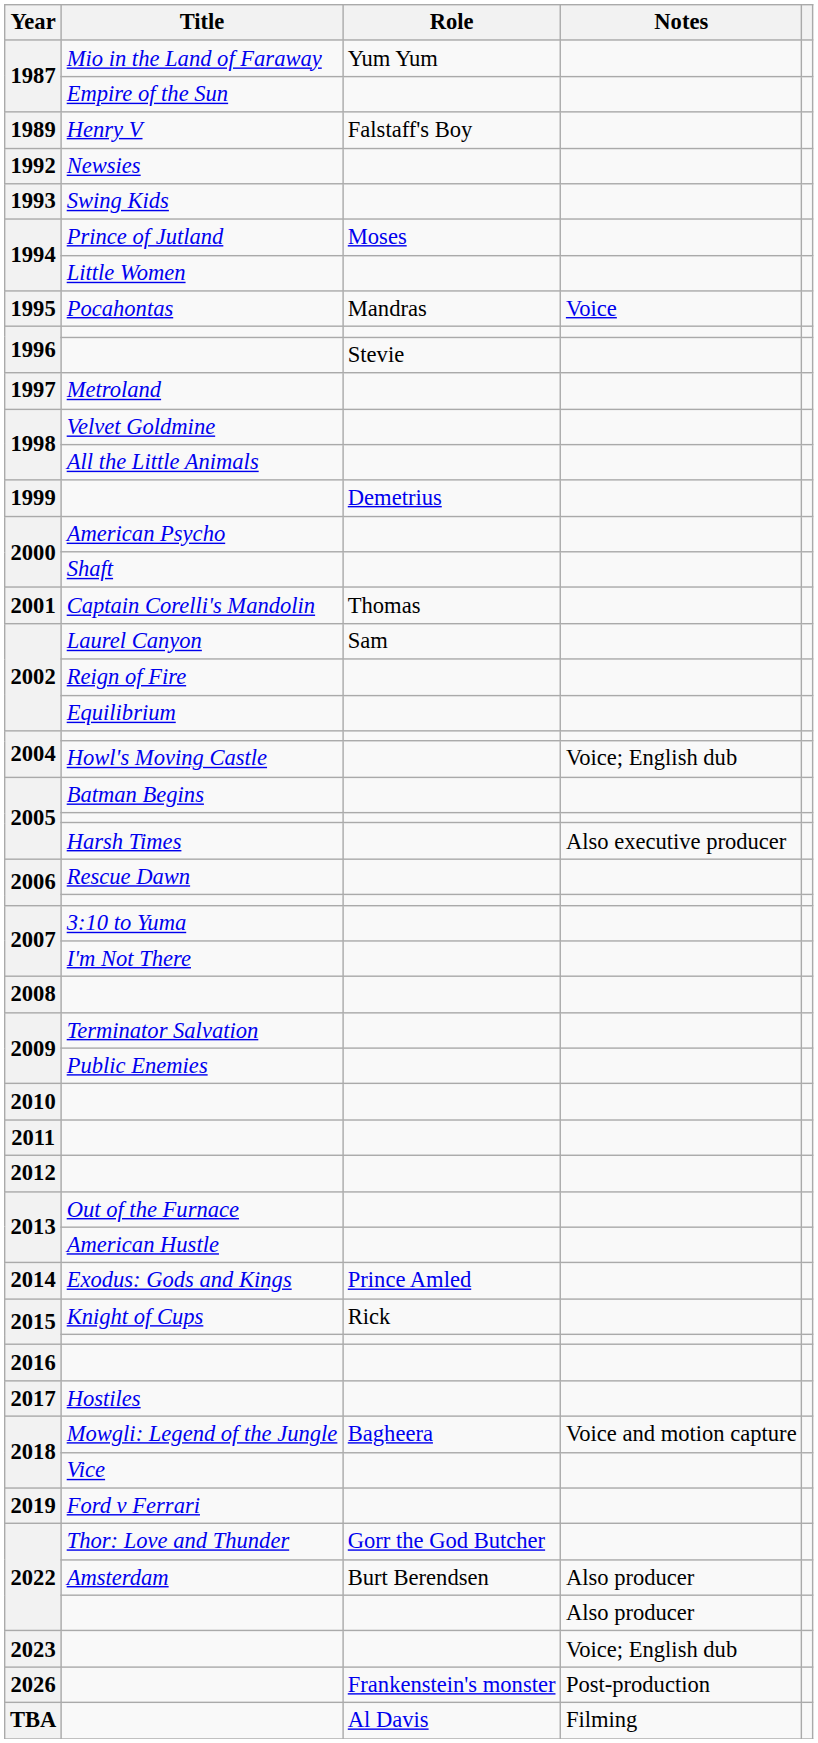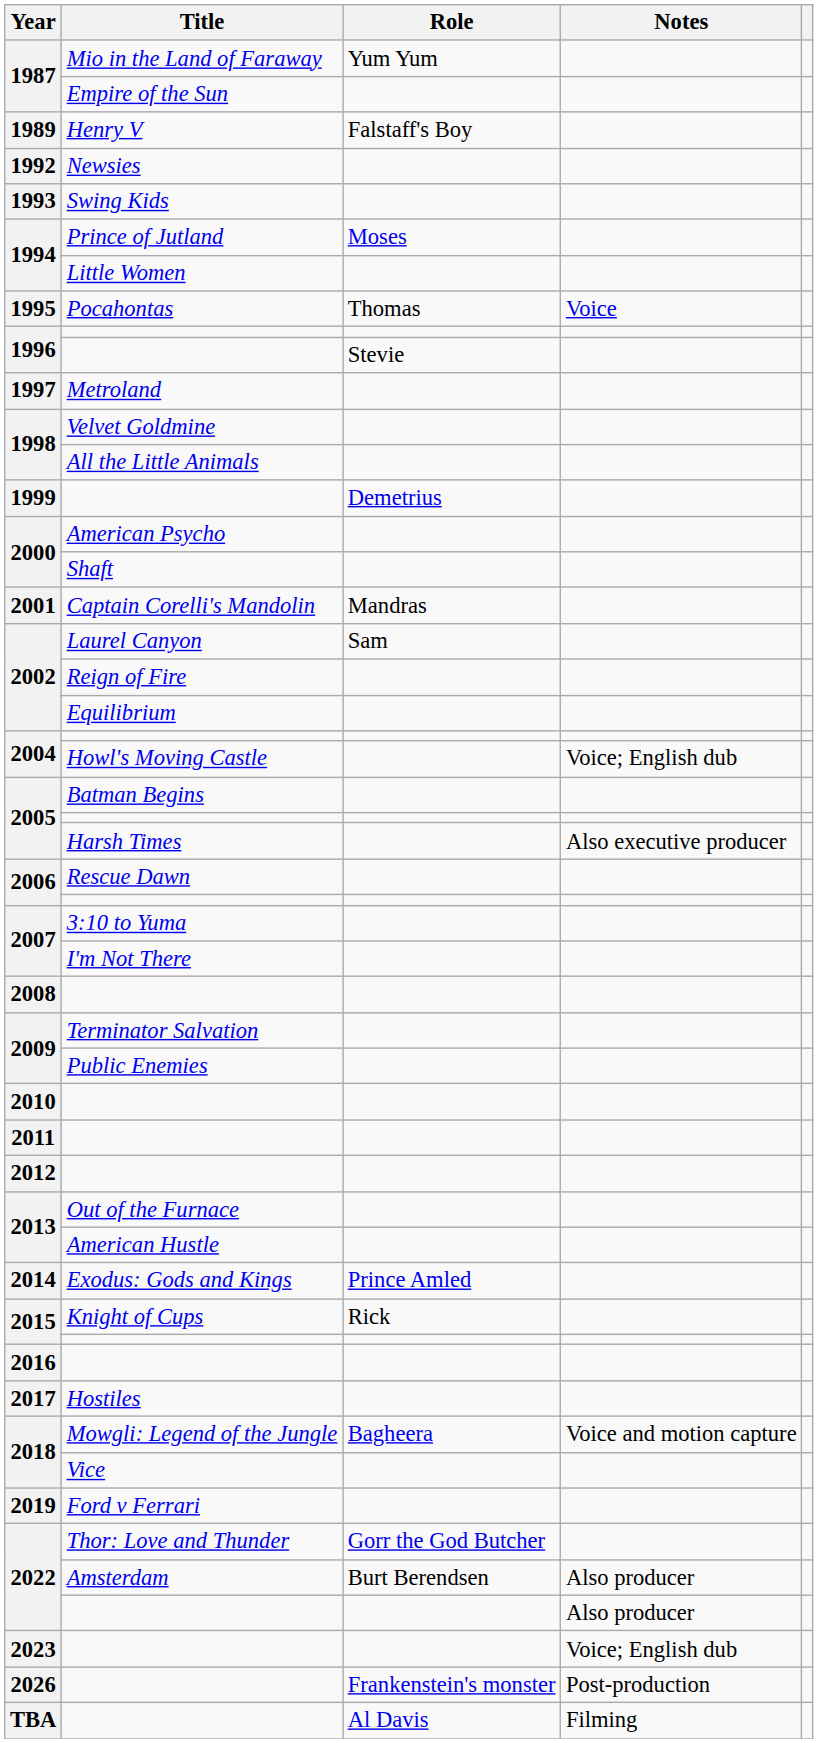 <table class="wikitable plainrowheaders sortable" style="margin-right: 0;">
 <tr>
 <th scope="col">Year</th>
 <th scope="col">Title</th>
 <th scope="col">Role</th>
 <th scope="col" class="unsortable">Notes</th>
 <th scope="col" class="unsortable"></th>
 </tr>
 <tr>
 <th scope="row" rowspan="2">1987</th>
 <td><em><a href='#'>Mio in the Land of Faraway</a></em></td>
 <td>Yum Yum</td>
 <td></td>
 <td style="text-align:center;"></td>
 </tr>
 <tr>
 <td><em><a href='#'>Empire of the Sun</a></em></td>
 <td></td>
 <td></td>
 <td style="text-align:center;"></td>
 </tr>
 <tr>
 <th scope="row">1989</th>
 <td><em><a href='#'>Henry V</a></em></td>
 <td>Falstaff's Boy</td>
 <td></td>
 <td style="text-align:center;"></td>
 </tr>
 <tr>
 <th scope="row">1992</th>
 <td><em><a href='#'>Newsies</a></em></td>
 <td></td>
 <td></td>
 <td style="text-align:center;"></td>
 </tr>
 <tr>
 <th scope="row">1993</th>
 <td><em><a href='#'>Swing Kids</a></em></td>
 <td></td>
 <td></td>
 <td style="text-align:center;"></td>
 </tr>
 <tr>
 <th scope="row" rowspan="2">1994</th>
 <td><em><a href='#'>Prince of Jutland</a></em></td>
 <td><a href='#'>Moses</a></td>
 <td></td>
 <td style="text-align:center;"></td>
 </tr>
 <tr>
 <td><em><a href='#'>Little Women</a></em></td>
 <td></td>
 <td></td>
 <td style="text-align:center;"></td>
 </tr>
 <tr>
 <th scope="row">1995</th>
 <td><em><a href='#'>Pocahontas</a></em></td>
-<td>Mandras</td>
+<td>Thomas</td>
 <td><a href='#'>Voice</a></td>
 <td style="text-align:center;"></td>
 </tr>
 <tr>
 <th scope="row" rowspan="2">1996</th>
 <td><em></em></td>
 <td></td>
 <td></td>
 <td style="text-align:center;"></td>
 </tr>
 <tr>
 <td><em></em></td>
 <td>Stevie</td>
 <td></td>
 <td style="text-align:center;"></td>
 </tr>
 <tr>
 <th scope="row">1997</th>
 <td><em><a href='#'>Metroland</a></em></td>
 <td></td>
 <td></td>
 <td style="text-align:center;"></td>
 </tr>
 <tr>
 <th scope="row" rowspan="2">1998</th>
 <td><em><a href='#'>Velvet Goldmine</a></em></td>
 <td></td>
 <td></td>
 <td style="text-align:center;"></td>
 </tr>
 <tr>
 <td><em><a href='#'>All the Little Animals</a></em></td>
 <td></td>
 <td></td>
 <td style="text-align:center;"></td>
 </tr>
 <tr>
 <th scope="row">1999</th>
 <td><em></em></td>
 <td><a href='#'>Demetrius</a></td>
 <td></td>
 <td style="text-align:center;"></td>
 </tr>
 <tr>
 <th scope="row" rowspan="2">2000</th>
 <td><em><a href='#'>American Psycho</a></em></td>
 <td></td>
 <td></td>
 <td style="text-align:center;"></td>
 </tr>
 <tr>
 <td><em><a href='#'>Shaft</a></em></td>
 <td></td>
 <td></td>
 <td style="text-align:center;"></td>
 </tr>
 <tr>
 <th scope="row">2001</th>
 <td><em><a href='#'>Captain Corelli's Mandolin</a></em></td>
-<td>Thomas</td>
+<td>Mandras</td>
 <td></td>
 <td style="text-align:center;"></td>
 </tr>
 <tr>
 <th scope="row" rowspan="3">2002</th>
 <td><em><a href='#'>Laurel Canyon</a></em></td>
 <td>Sam</td>
 <td></td>
 <td style="text-align:center;"></td>
 </tr>
 <tr>
 <td><em><a href='#'>Reign of Fire</a></em></td>
 <td></td>
 <td></td>
 <td style="text-align:center;"></td>
 </tr>
 <tr>
 <td><em><a href='#'>Equilibrium</a></em></td>
 <td></td>
 <td></td>
 <td style="text-align:center;"></td>
 </tr>
 <tr>
 <th scope="row" rowspan="2">2004</th>
 <td><em></em></td>
 <td></td>
 <td></td>
 <td style="text-align:center;"></td>
 </tr>
 <tr>
 <td><em><a href='#'>Howl's Moving Castle</a></em></td>
 <td></td>
 <td>Voice; English dub</td>
 <td style="text-align:center;"></td>
 </tr>
 <tr>
 <th scope="row" rowspan="3">2005</th>
 <td><em><a href='#'>Batman Begins</a></em></td>
 <td></td>
 <td></td>
 <td style="text-align:center;"></td>
 </tr>
 <tr>
 <td><em></em></td>
 <td></td>
 <td></td>
 <td style="text-align:center;"></td>
 </tr>
 <tr>
 <td><em><a href='#'>Harsh Times</a></em></td>
 <td></td>
 <td>Also executive producer</td>
 <td style="text-align:center;"></td>
 </tr>
 <tr>
 <th scope="row" rowspan="2">2006</th>
 <td><em><a href='#'>Rescue Dawn</a></em></td>
 <td></td>
 <td></td>
 <td style="text-align:center;"><br></td>
 </tr>
 <tr>
 <td><em></em></td>
 <td></td>
 <td></td>
 <td style="text-align:center;"></td>
 </tr>
 <tr>
 <th scope="row" rowspan="2">2007</th>
 <td><em><a href='#'>3:10 to Yuma</a></em></td>
 <td></td>
 <td></td>
 <td style="text-align:center;"></td>
 </tr>
 <tr>
 <td><em><a href='#'>I'm Not There</a></em></td>
 <td></td>
 <td></td>
 <td style="text-align:center;"></td>
 </tr>
 <tr>
 <th scope="row">2008</th>
 <td><em></em></td>
 <td></td>
 <td></td>
 <td style="text-align:center;"></td>
 </tr>
 <tr>
 <th scope="row" rowspan="2">2009</th>
 <td><em><a href='#'>Terminator Salvation</a></em></td>
 <td></td>
 <td></td>
 <td style="text-align:center;"></td>
 </tr>
 <tr>
 <td><em><a href='#'>Public Enemies</a></em></td>
 <td></td>
 <td></td>
 <td style="text-align:center;"></td>
 </tr>
 <tr>
 <th scope="row">2010</th>
 <td><em></em></td>
 <td></td>
 <td></td>
 <td style="text-align:center;"></td>
 </tr>
 <tr>
 <th scope="row">2011</th>
 <td><em></em></td>
 <td></td>
 <td></td>
 <td style="text-align:center;"></td>
 </tr>
 <tr>
 <th scope="row">2012</th>
 <td><em></em></td>
 <td></td>
 <td></td>
 <td style="text-align:center;"></td>
 </tr>
 <tr>
 <th scope="row" rowspan="2">2013</th>
 <td><em><a href='#'>Out of the Furnace</a></em></td>
 <td></td>
 <td></td>
 <td style="text-align:center;"></td>
 </tr>
 <tr>
 <td><em><a href='#'>American Hustle</a></em></td>
 <td></td>
 <td></td>
 <td style="text-align: center;"></td>
 </tr>
 <tr>
 <th scope="row">2014</th>
 <td><em><a href='#'>Exodus: Gods and Kings</a></em></td>
 <td><a href='#'>Prince Amled</a></td>
 <td></td>
 <td style="text-align:center;"></td>
 </tr>
 <tr>
 <th scope="row" rowspan="2">2015</th>
 <td><em><a href='#'>Knight of Cups</a></em></td>
 <td>Rick</td>
 <td></td>
 <td style="text-align:center;"></td>
 </tr>
 <tr>
 <td><em></em></td>
 <td></td>
 <td></td>
 <td style="text-align: center;"></td>
 </tr>
 <tr>
 <th scope="row">2016</th>
 <td><em></em></td>
 <td></td>
 <td></td>
 <td style="text-align: center;"></td>
 </tr>
 <tr>
 <th scope="row">2017</th>
 <td><em><a href='#'>Hostiles</a></em></td>
 <td></td>
 <td></td>
 <td style="text-align: center;"></td>
 </tr>
 <tr>
 <th scope="row" rowspan="2">2018</th>
 <td><em><a href='#'>Mowgli: Legend of the Jungle</a></em></td>
 <td><a href='#'>Bagheera</a></td>
 <td>Voice and motion capture</td>
 <td style="text-align: center;"></td>
 </tr>
 <tr>
 <td><em><a href='#'>Vice</a></em></td>
 <td></td>
 <td></td>
 <td style="text-align:center;"></td>
 </tr>
 <tr>
 <th scope="row">2019</th>
 <td><em><a href='#'>Ford v Ferrari</a></em></td>
 <td></td>
 <td></td>
 <td style="text-align:center;"></td>
 </tr>
 <tr>
 <th scope="row" rowspan="3">2022</th>
 <td><em><a href='#'>Thor: Love and Thunder</a></em></td>
 <td><a href='#'>Gorr the God Butcher</a></td>
 <td></td>
 <td style="text-align: center;"></td>
 </tr>
 <tr>
 <td><em><a href='#'>Amsterdam</a></em></td>
 <td>Burt Berendsen</td>
 <td>Also producer</td>
 <td style="text-align: center;"></td>
 </tr>
 <tr>
 <td><em></em></td>
 <td></td>
 <td>Also producer</td>
 <td style="text-align: center;"></td>
 </tr>
 <tr>
 <th scope="row">2023</th>
 <td><em></em></td>
 <td></td>
 <td>Voice; English dub</td>
 <td style="text-align: center;"></td>
 </tr>
 <tr>
 <th scope="row">2026</th>
 <td></td>
 <td><a href='#'>Frankenstein's monster</a></td>
 <td>Post-production</td>
 <td style="text-align: center;"></td>
 </tr>
 <tr>
 <th scope="row">TBA</th>
 <td></td>
 <td><a href='#'>Al Davis</a></td>
 <td>Filming</td>
 <td style="text-align: center;"></td>
 </tr>
 </table>
